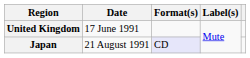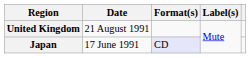 <table class="wikitable plainrowheaders">
 <tr>
 <th scope="col">Region</th>
 <th scope="col">Date</th>
 <th scope="col">Format(s)</th>
 <th scope="col">Label(s)</th>
 <th scope="col"></th>
 </tr>
 <tr>
 <th scope="row">United Kingdom</th>
-<td>17 June 1991</td>
+<td>21 August 1991</td>
 <td></td>
 <td rowspan="2"><a href='#'>Mute</a></td>
 <td></td>
 </tr>
 <tr>
 <th scope="row">Japan</th>
-<td>21 August 1991</td>
+<td>17 June 1991</td>
 <td style="background: lavender;">CD</td>
 <td></td>
 </tr>
 </table>
